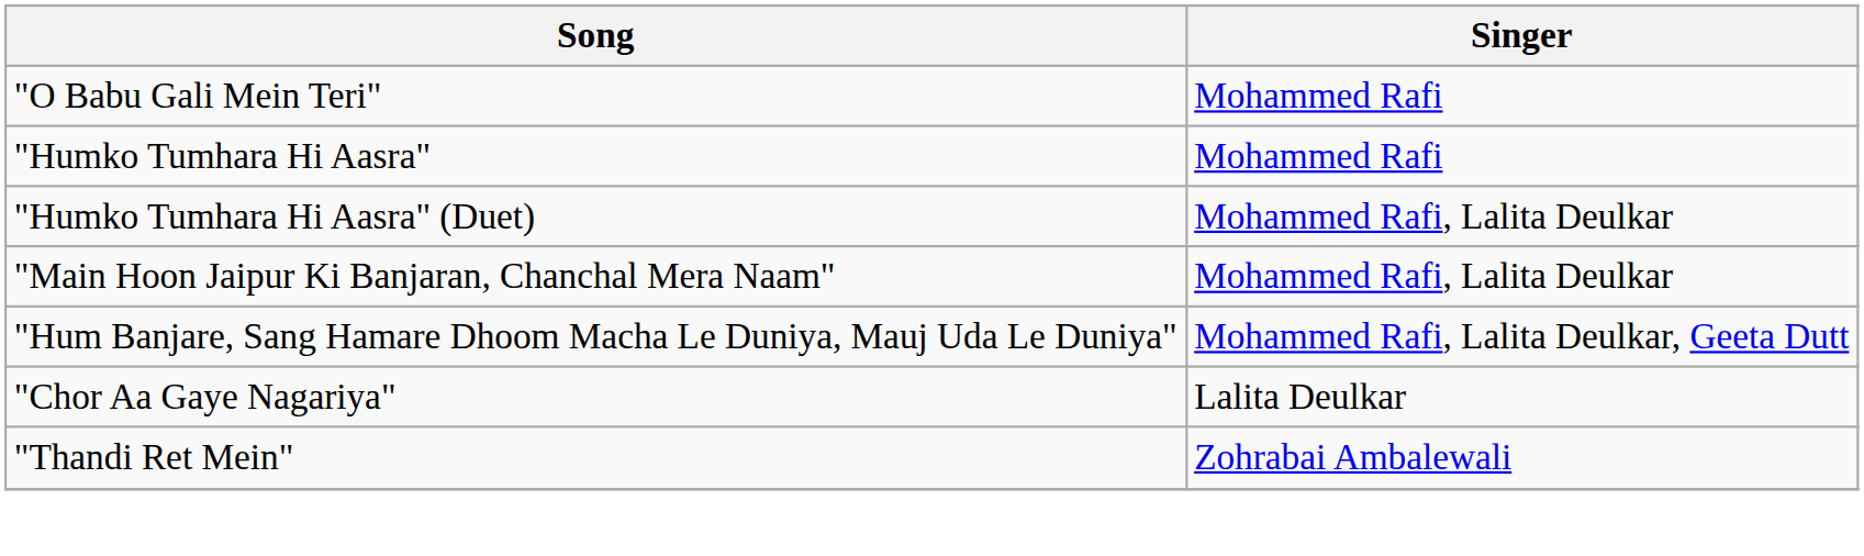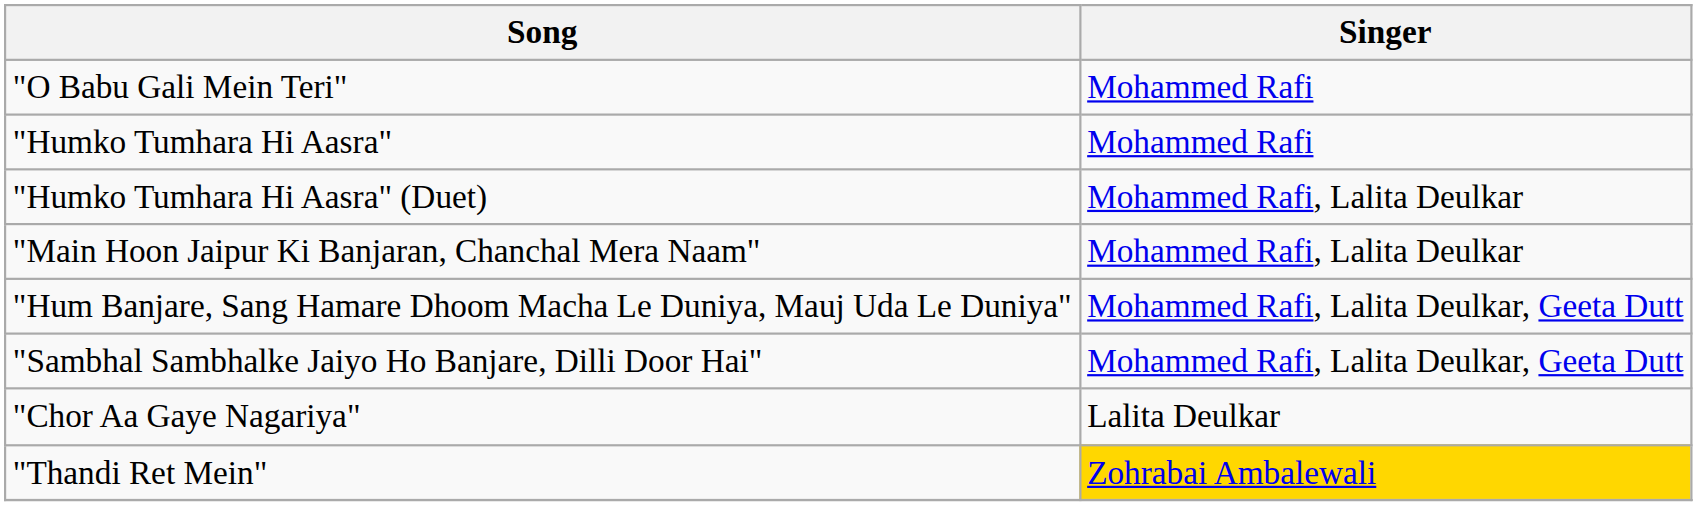 <table class="wikitable" style="font-size:95%;">
 <tr>
 <th>Song</th>
 <th>Singer</th>
 </tr>
 <tr>
 <td>"O Babu Gali Mein Teri"</td>
 <td><a href='#'>Mohammed Rafi</a></td>
 </tr>
 <tr>
 <td>"Humko Tumhara Hi Aasra"</td>
 <td><a href='#'>Mohammed Rafi</a></td>
 </tr>
 <tr>
 <td>"Humko Tumhara Hi Aasra" (Duet)</td>
 <td><a href='#'>Mohammed Rafi</a>, Lalita Deulkar</td>
 </tr>
 <tr>
 <td>"Main Hoon Jaipur Ki Banjaran, Chanchal Mera Naam"</td>
 <td><a href='#'>Mohammed Rafi</a>, Lalita Deulkar</td>
 </tr>
 <tr>
 <td>"Hum Banjare, Sang Hamare Dhoom Macha Le Duniya, Mauj Uda Le Duniya"</td>
 <td><a href='#'>Mohammed Rafi</a>, Lalita Deulkar, <a href='#'>Geeta Dutt</a></td>
 </tr>
 <tr>
+<td>"Sambhal Sambhalke Jaiyo Ho Banjare, Dilli Door Hai"</td>
+<td><a href='#'>Mohammed Rafi</a>, Lalita Deulkar, <a href='#'>Geeta Dutt</a></td>
+</tr>
+<tr>
 <td>"Chor Aa Gaye Nagariya"</td>
 <td>Lalita Deulkar</td>
 </tr>
 <tr>
 <td>"Thandi Ret Mein"</td>
-<td><a href='#'>Zohrabai Ambalewali</a></td>
+<td style="background: gold;"><a href='#'>Zohrabai Ambalewali</a></td>
 </tr>
 <tr>
 </tr>
 </table>
